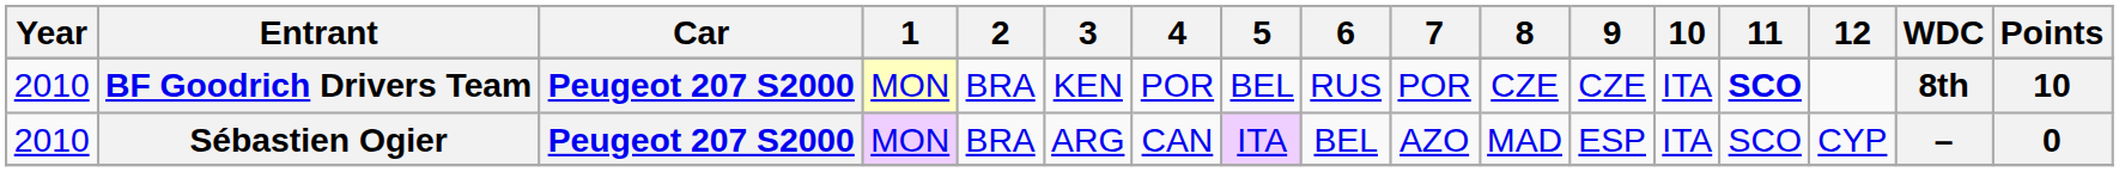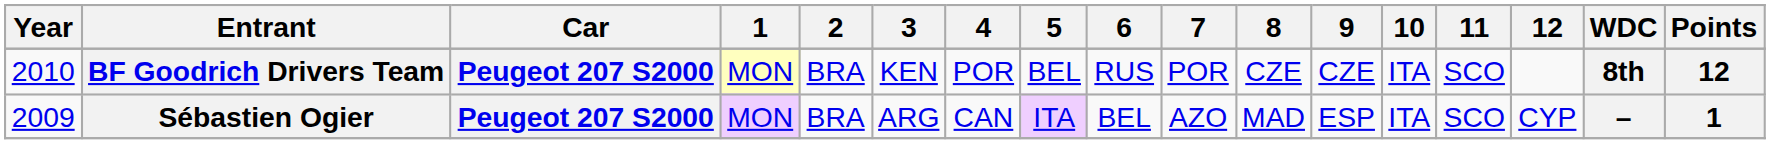 <table class="wikitable" style="text-align:center; font-size:85%;">
 <tr>
 <th>Year</th>
 <th>Entrant</th>
 <th>Car</th>
 <th>1</th>
 <th>2</th>
 <th>3</th>
 <th>4</th>
 <th>5</th>
 <th>6</th>
 <th>7</th>
 <th>8</th>
 <th>9</th>
 <th>10</th>
 <th>11</th>
 <th>12</th>
 <th>WDC</th>
 <th>Points</th>
 </tr>
 <tr>
 </tr>
 <tr>
 <td><a href='#'>2010</a></td>
 <th nowrap><a href='#'>BF Goodrich</a> Drivers Team</th>
 <th nowrap><a href='#'>Peugeot 207 S2000</a></th>
 <td style="background:#ffffbf;"><a href='#'>MON</a><br></td>
 <td><a href='#'>BRA</a></td>
 <td><a href='#'>KEN</a></td>
 <td><a href='#'>POR</a></td>
 <td><a href='#'>BEL</a></td>
 <td><a href='#'>RUS</a></td>
 <td><a href='#'>POR</a></td>
 <td><a href='#'>CZE</a></td>
 <td><a href='#'>CZE</a></td>
 <td><a href='#'>ITA</a></td>
-<td><strong><a href='#'>SCO</a></strong></td>
+<td><a href='#'>SCO</a></td>
 <td></td>
 <th>8th</th>
-<th>10</th>
+<th>12</th>
 </tr>
 <tr>
-<td><a href='#'>2010</a></td>
+<td><a href='#'>2009</a></td>
 <th nowrap>Sébastien Ogier</th>
 <th nowrap><a href='#'>Peugeot 207 S2000</a></th>
 <td style="background:#EFCFFF;"><a href='#'>MON</a><br></td>
 <td><a href='#'>BRA</a></td>
 <td><a href='#'>ARG</a></td>
 <td><a href='#'>CAN</a></td>
 <td style="background:#EFCFFF;"><a href='#'>ITA</a><br></td>
 <td><a href='#'>BEL</a></td>
 <td><a href='#'>AZO</a></td>
 <td><a href='#'>MAD</a></td>
 <td><a href='#'>ESP</a></td>
 <td><a href='#'>ITA</a></td>
 <td><a href='#'>SCO</a></td>
 <td><a href='#'>CYP</a></td>
 <th>–</th>
-<th>0</th>
+<th>1</th>
 </tr>
 <tr>
 </tr>
 </table>
